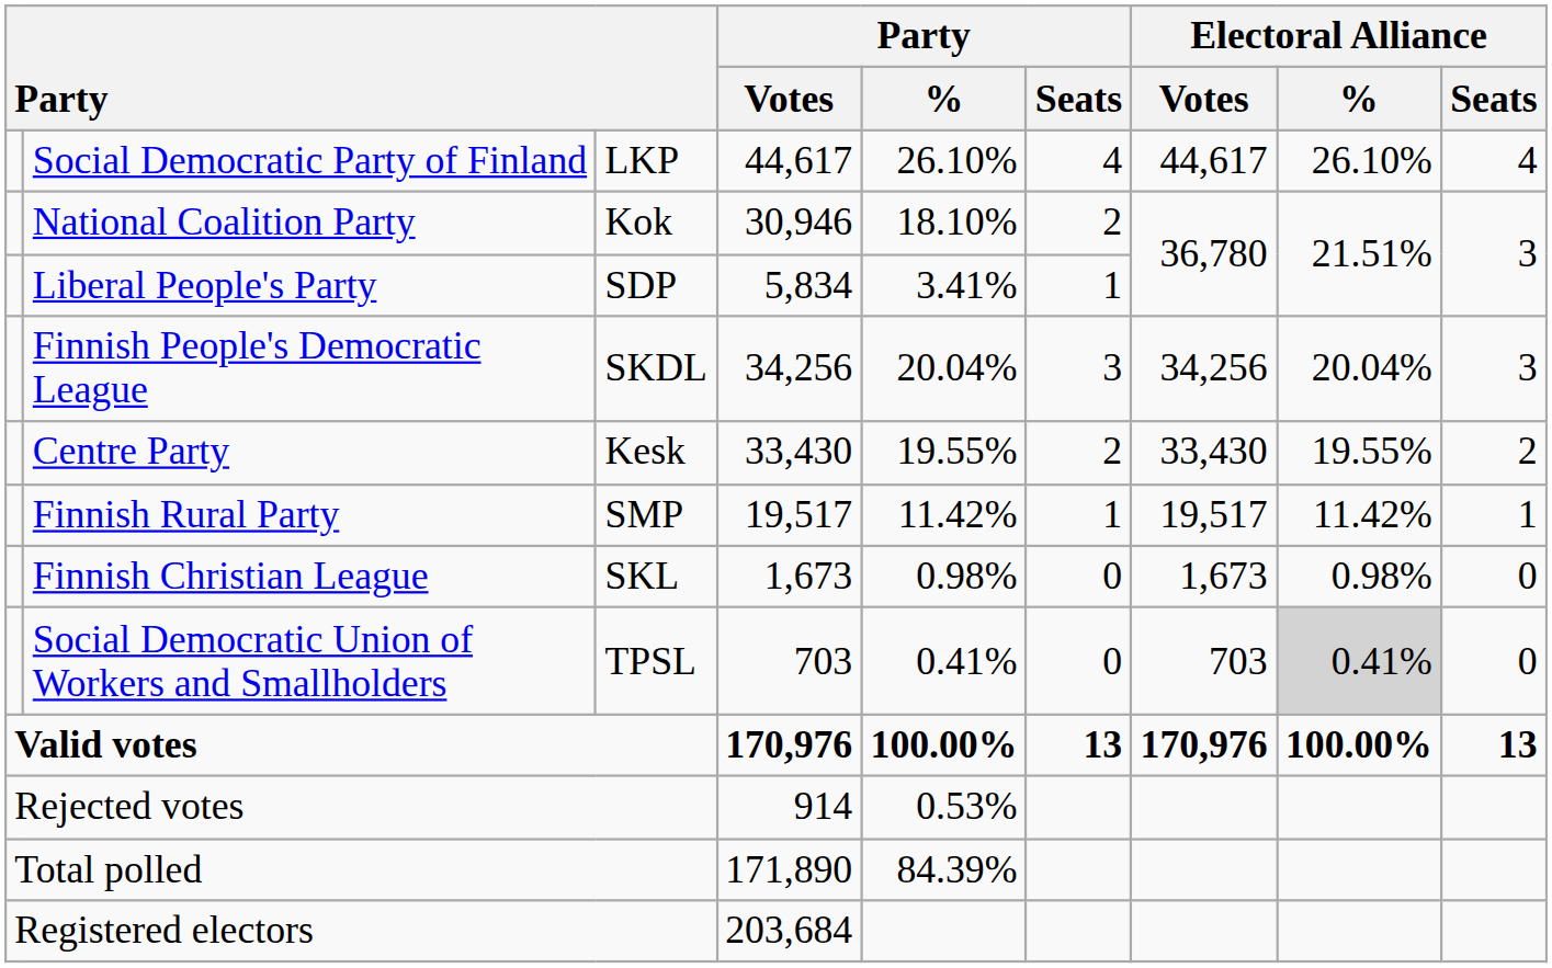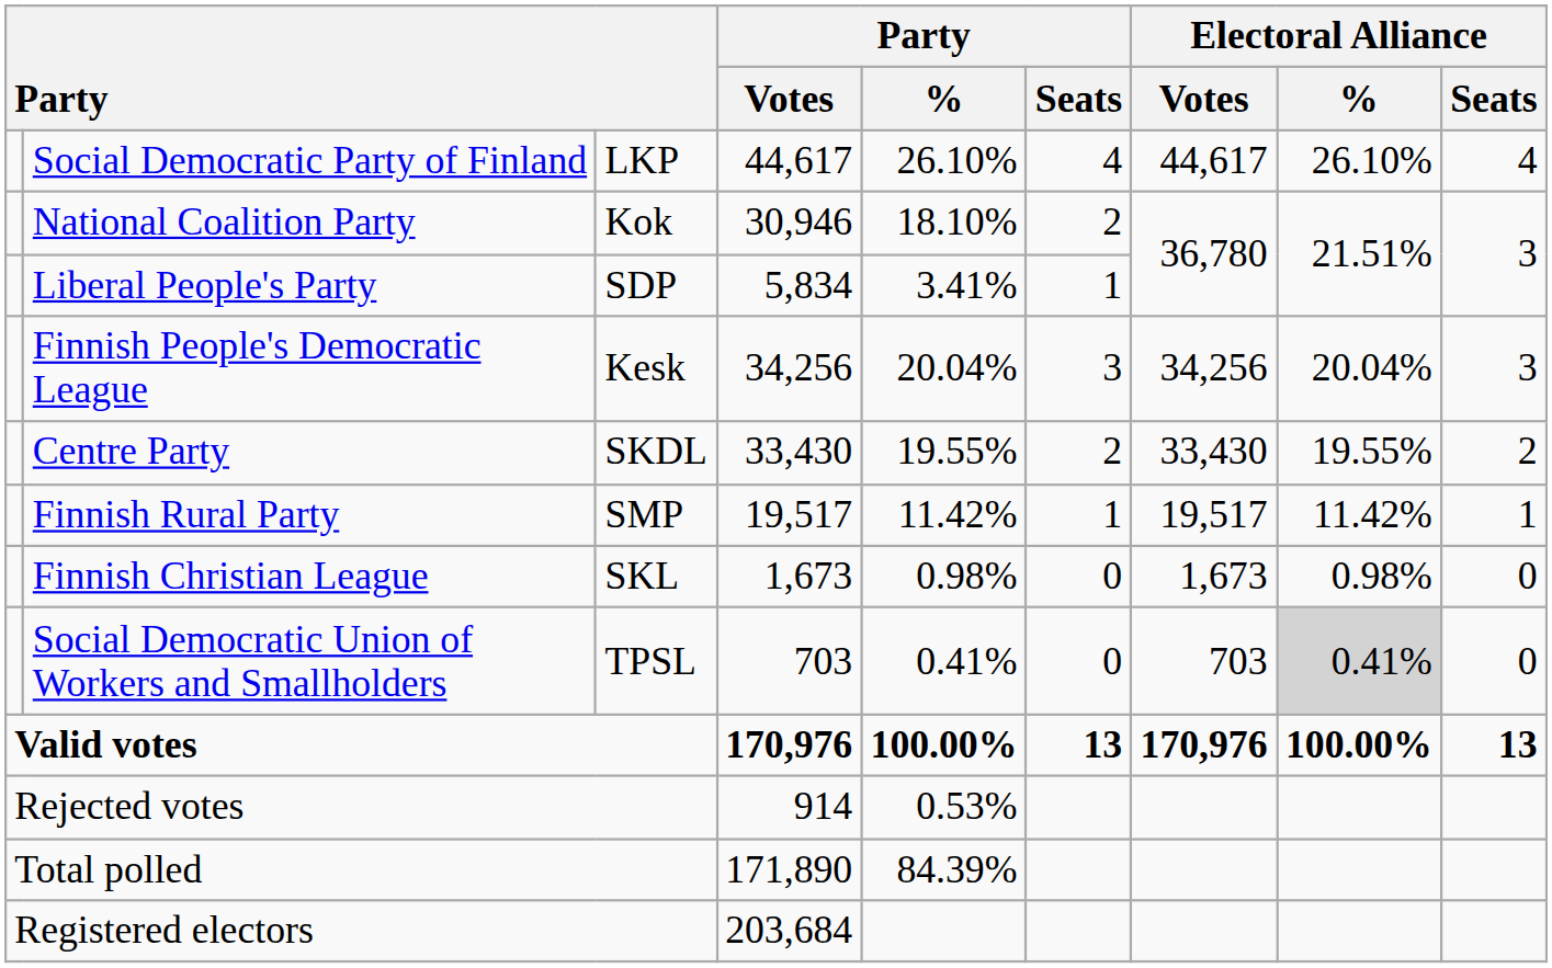 <table class="wikitable" border="1" style="text-align:right;">
 <tr>
 <th style="text-align:left;" valign=bottom rowspan=2 colspan=3>Party</th>
 <th colspan=3>Party</th>
 <th colspan=3>Electoral Alliance</th>
 </tr>
 <tr>
 <th align=center valign=bottom width="50">Votes</th>
 <th align=center valign=bottom width="50">%</th>
 <th align=center valign=bottom width="50">Seats</th>
 <th align=center valign=bottom width="50">Votes</th>
 <th align=center valign=bottom width="50">%</th>
 <th align=center valign=bottom width="50">Seats</th>
 </tr>
 <tr>
 <td></td>
 <td align=left style="white-space: nowrap;"><a href='#'>Social Democratic Party of Finland</a></td>
 <td align=left>LKP</td>
 <td>44,617</td>
 <td>26.10%</td>
 <td>4</td>
 <td>44,617</td>
 <td>26.10%</td>
 <td>4</td>
 </tr>
 <tr>
 <td></td>
 <td align=left><a href='#'>National Coalition Party</a></td>
 <td align=left>Kok</td>
 <td>30,946</td>
 <td>18.10%</td>
 <td>2</td>
 <td rowspan=2>36,780</td>
 <td rowspan=2>21.51%</td>
 <td rowspan=2>3</td>
 </tr>
 <tr>
 <td></td>
 <td align=left><a href='#'>Liberal People's Party</a></td>
 <td align=left>SDP</td>
 <td>5,834</td>
 <td>3.41%</td>
 <td>1</td>
 </tr>
 <tr>
 <td></td>
 <td align=left><a href='#'>Finnish People's Democratic League</a></td>
-<td align=left>SKDL</td>
+<td align=left>Kesk</td>
 <td>34,256</td>
 <td>20.04%</td>
 <td>3</td>
 <td>34,256</td>
 <td>20.04%</td>
 <td>3</td>
 </tr>
 <tr>
 <td></td>
 <td align=left><a href='#'>Centre Party</a></td>
-<td align=left>Kesk</td>
+<td align=left>SKDL</td>
 <td>33,430</td>
 <td>19.55%</td>
 <td>2</td>
 <td>33,430</td>
 <td>19.55%</td>
 <td>2</td>
 </tr>
 <tr>
 <td></td>
 <td align=left><a href='#'>Finnish Rural Party</a></td>
 <td align=left>SMP</td>
 <td>19,517</td>
 <td>11.42%</td>
 <td>1</td>
 <td>19,517</td>
 <td>11.42%</td>
 <td>1</td>
 </tr>
 <tr>
 <td></td>
 <td align=left><a href='#'>Finnish Christian League</a></td>
 <td align=left>SKL</td>
 <td>1,673</td>
 <td>0.98%</td>
 <td>0</td>
 <td>1,673</td>
 <td>0.98%</td>
 <td>0</td>
 </tr>
 <tr>
 <td></td>
 <td align=left><a href='#'>Social Democratic Union of Workers and Smallholders</a></td>
 <td align=left>TPSL</td>
 <td>703</td>
 <td>0.41%</td>
 <td>0</td>
 <td>703</td>
 <td style="background: lightgrey;">0.41%</td>
 <td>0</td>
 </tr>
 <tr style="font-weight:bold">
 <td align=left colspan=3>Valid votes</td>
 <td>170,976</td>
 <td>100.00%</td>
 <td>13</td>
 <td>170,976</td>
 <td>100.00%</td>
 <td>13</td>
 </tr>
 <tr>
 <td align=left colspan=3>Rejected votes</td>
 <td>914</td>
 <td>0.53%</td>
 <td></td>
 <td></td>
 <td></td>
 <td></td>
 </tr>
 <tr>
 <td align=left colspan=3>Total polled</td>
 <td>171,890</td>
 <td>84.39%</td>
 <td></td>
 <td></td>
 <td></td>
 <td></td>
 </tr>
 <tr>
 <td align=left colspan=3>Registered electors</td>
 <td>203,684</td>
 <td></td>
 <td></td>
 <td></td>
 <td></td>
 <td></td>
 </tr>
 </table>
